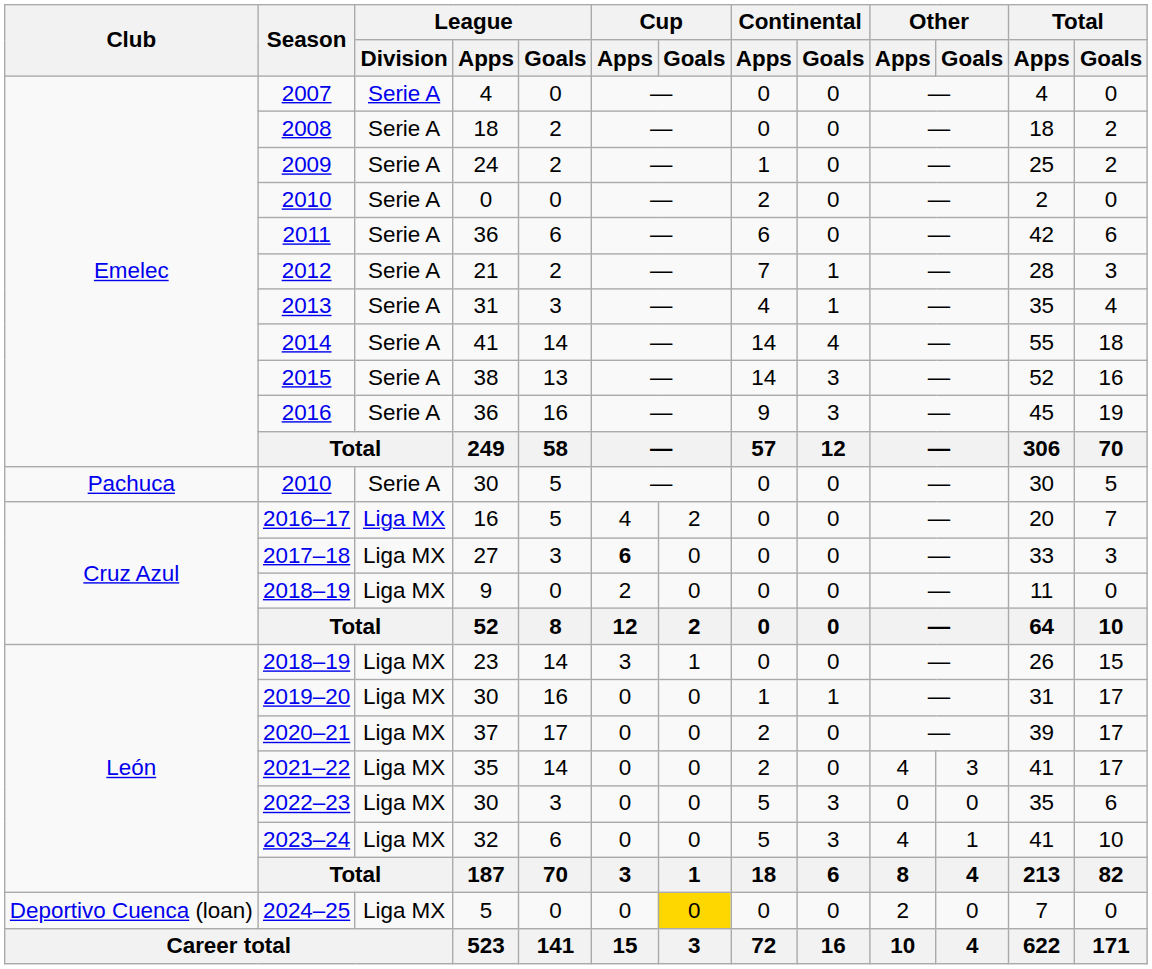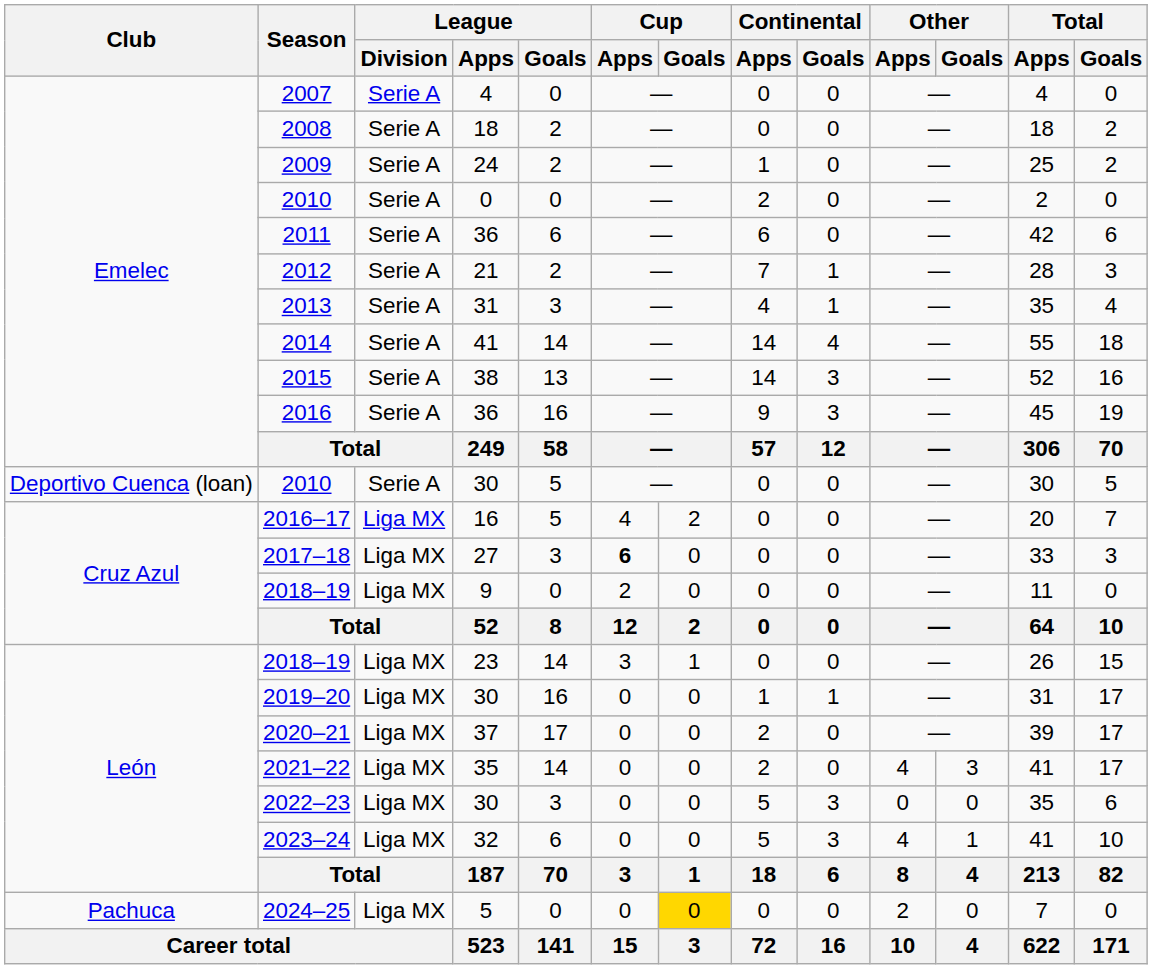 <table class="wikitable" style="text-align:center">
 <tr>
 <th rowspan="2">Club</th>
 <th rowspan="2">Season</th>
 <th colspan="3">League</th>
 <th colspan="2">Cup</th>
 <th colspan="2">Continental</th>
 <th colspan="2">Other</th>
 <th colspan="2">Total</th>
 </tr>
 <tr>
 <th>Division</th>
 <th>Apps</th>
 <th>Goals</th>
 <th>Apps</th>
 <th>Goals</th>
 <th>Apps</th>
 <th>Goals</th>
 <th>Apps</th>
 <th>Goals</th>
 <th>Apps</th>
 <th>Goals</th>
 </tr>
 <tr>
 <td rowspan="11"><a href='#'>Emelec</a></td>
 <td><a href='#'>2007</a></td>
 <td><a href='#'>Serie A</a></td>
 <td>4</td>
 <td>0</td>
 <td colspan="2">—</td>
 <td>0</td>
 <td>0</td>
 <td colspan="2">—</td>
 <td>4</td>
 <td>0</td>
 </tr>
 <tr>
 <td><a href='#'>2008</a></td>
 <td>Serie A</td>
 <td>18</td>
 <td>2</td>
 <td colspan="2">—</td>
 <td>0</td>
 <td>0</td>
 <td colspan="2">—</td>
 <td>18</td>
 <td>2</td>
 </tr>
 <tr>
 <td><a href='#'>2009</a></td>
 <td>Serie A</td>
 <td>24</td>
 <td>2</td>
 <td colspan="2">—</td>
 <td>1</td>
 <td>0</td>
 <td colspan="2">—</td>
 <td>25</td>
 <td>2</td>
 </tr>
 <tr>
 <td><a href='#'>2010</a></td>
 <td>Serie A</td>
 <td>0</td>
 <td>0</td>
 <td colspan="2">—</td>
 <td>2</td>
 <td>0</td>
 <td colspan="2">—</td>
 <td>2</td>
 <td>0</td>
 </tr>
 <tr>
 <td><a href='#'>2011</a></td>
 <td>Serie A</td>
 <td>36</td>
 <td>6</td>
 <td colspan="2">—</td>
 <td>6</td>
 <td>0</td>
 <td colspan="2">—</td>
 <td>42</td>
 <td>6</td>
 </tr>
 <tr>
 <td><a href='#'>2012</a></td>
 <td>Serie A</td>
 <td>21</td>
 <td>2</td>
 <td colspan="2">—</td>
 <td>7</td>
 <td>1</td>
 <td colspan="2">—</td>
 <td>28</td>
 <td>3</td>
 </tr>
 <tr>
 <td><a href='#'>2013</a></td>
 <td>Serie A</td>
 <td>31</td>
 <td>3</td>
 <td colspan="2">—</td>
 <td>4</td>
 <td>1</td>
 <td colspan="2">—</td>
 <td>35</td>
 <td>4</td>
 </tr>
 <tr>
 <td><a href='#'>2014</a></td>
 <td>Serie A</td>
 <td>41</td>
 <td>14</td>
 <td colspan="2">—</td>
 <td>14</td>
 <td>4</td>
 <td colspan="2">—</td>
 <td>55</td>
 <td>18</td>
 </tr>
 <tr>
 <td><a href='#'>2015</a></td>
 <td>Serie A</td>
 <td>38</td>
 <td>13</td>
 <td colspan="2">—</td>
 <td>14</td>
 <td>3</td>
 <td colspan="2">—</td>
 <td>52</td>
 <td>16</td>
 </tr>
 <tr>
 <td><a href='#'>2016</a></td>
 <td>Serie A</td>
 <td>36</td>
 <td>16</td>
 <td colspan="2">—</td>
 <td>9</td>
 <td>3</td>
 <td colspan="2">—</td>
 <td>45</td>
 <td>19</td>
 </tr>
 <tr>
 <th colspan="2">Total</th>
 <th>249</th>
 <th>58</th>
 <th colspan="2">—</th>
 <th>57</th>
 <th>12</th>
 <th colspan="2">—</th>
 <th>306</th>
 <th>70</th>
 </tr>
 <tr>
-<td><a href='#'>Pachuca</a></td>
+<td><a href='#'>Deportivo Cuenca</a> (loan)</td>
 <td><a href='#'>2010</a></td>
 <td>Serie A</td>
 <td>30</td>
 <td>5</td>
 <td colspan="2">—</td>
 <td>0</td>
 <td>0</td>
 <td colspan="2">—</td>
 <td>30</td>
 <td>5</td>
 </tr>
 <tr>
 <td rowspan="4"><a href='#'>Cruz Azul</a></td>
 <td><a href='#'>2016–17</a></td>
 <td><a href='#'>Liga MX</a></td>
 <td>16</td>
 <td>5</td>
 <td>4</td>
 <td>2</td>
 <td>0</td>
 <td>0</td>
 <td colspan="2">—</td>
 <td>20</td>
 <td>7</td>
 </tr>
 <tr>
 <td><a href='#'>2017–18</a></td>
 <td>Liga MX</td>
 <td>27</td>
 <td>3</td>
 <td><strong>6</strong></td>
 <td>0</td>
 <td>0</td>
 <td>0</td>
 <td colspan="2">—</td>
 <td>33</td>
 <td>3</td>
 </tr>
 <tr>
 <td><a href='#'>2018–19</a></td>
 <td>Liga MX</td>
 <td>9</td>
 <td>0</td>
 <td>2</td>
 <td>0</td>
 <td>0</td>
 <td>0</td>
 <td colspan="2">—</td>
 <td>11</td>
 <td>0</td>
 </tr>
 <tr>
 <th colspan="2">Total</th>
 <th>52</th>
 <th>8</th>
 <th>12</th>
 <th>2</th>
 <th>0</th>
 <th>0</th>
 <th colspan="2">—</th>
 <th>64</th>
 <th>10</th>
 </tr>
 <tr>
 <td rowspan="7"><a href='#'>León</a></td>
 <td><a href='#'>2018–19</a></td>
 <td>Liga MX</td>
 <td>23</td>
 <td>14</td>
 <td>3</td>
 <td>1</td>
 <td>0</td>
 <td>0</td>
 <td colspan="2">—</td>
 <td>26</td>
 <td>15</td>
 </tr>
 <tr>
 <td><a href='#'>2019–20</a></td>
 <td>Liga MX</td>
 <td>30</td>
 <td>16</td>
 <td>0</td>
 <td>0</td>
 <td>1</td>
 <td>1</td>
 <td colspan="2">—</td>
 <td>31</td>
 <td>17</td>
 </tr>
 <tr>
 <td><a href='#'>2020–21</a></td>
 <td>Liga MX</td>
 <td>37</td>
 <td>17</td>
 <td>0</td>
 <td>0</td>
 <td>2</td>
 <td>0</td>
 <td colspan="2">—</td>
 <td>39</td>
 <td>17</td>
 </tr>
 <tr>
 <td><a href='#'>2021–22</a></td>
 <td>Liga MX</td>
 <td>35</td>
 <td>14</td>
 <td>0</td>
 <td>0</td>
 <td>2</td>
 <td>0</td>
 <td>4</td>
 <td>3</td>
 <td>41</td>
 <td>17</td>
 </tr>
 <tr>
 <td><a href='#'>2022–23</a></td>
 <td>Liga MX</td>
 <td>30</td>
 <td>3</td>
 <td>0</td>
 <td>0</td>
 <td>5</td>
 <td>3</td>
 <td>0</td>
 <td>0</td>
 <td>35</td>
 <td>6</td>
 </tr>
 <tr>
 <td><a href='#'>2023–24</a></td>
 <td>Liga MX</td>
 <td>32</td>
 <td>6</td>
 <td>0</td>
 <td>0</td>
 <td>5</td>
 <td>3</td>
 <td>4</td>
 <td>1</td>
 <td>41</td>
 <td>10</td>
 </tr>
 <tr>
 <th colspan="2">Total</th>
 <th>187</th>
 <th>70</th>
 <th>3</th>
 <th>1</th>
 <th>18</th>
 <th>6</th>
 <th>8</th>
 <th>4</th>
 <th>213</th>
 <th>82</th>
 </tr>
 <tr>
-<td><a href='#'>Deportivo Cuenca</a> (loan)</td>
+<td><a href='#'>Pachuca</a></td>
 <td><a href='#'>2024–25</a></td>
 <td>Liga MX</td>
 <td>5</td>
 <td>0</td>
 <td>0</td>
 <td style="background: gold;">0</td>
 <td>0</td>
 <td>0</td>
 <td>2</td>
 <td>0</td>
 <td>7</td>
 <td>0</td>
 </tr>
 <tr>
 <th colspan="3">Career total</th>
 <th>523</th>
 <th>141</th>
 <th>15</th>
 <th>3</th>
 <th>72</th>
 <th>16</th>
 <th>10</th>
 <th>4</th>
 <th>622</th>
 <th>171</th>
 </tr>
 </table>
